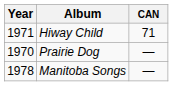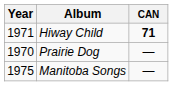 <table class="wikitable">
 <tr>
 <th>Year</th>
 <th>Album</th>
 <th width="45"><small>CAN</small></th>
 </tr>
 <tr>
 <td>1971</td>
 <td><em>Hiway Child</em></td>
-<td align="center">71</td>
+<td align="center"><strong>71</strong></td>
 </tr>
 <tr>
 <td>1970</td>
 <td><em>Prairie Dog</em></td>
 <td align="center">—</td>
 </tr>
 <tr>
-<td>1978</td>
+<td>1975</td>
 <td><em>Manitoba Songs</em></td>
 <td align="center">—</td>
 </tr>
 </table>
